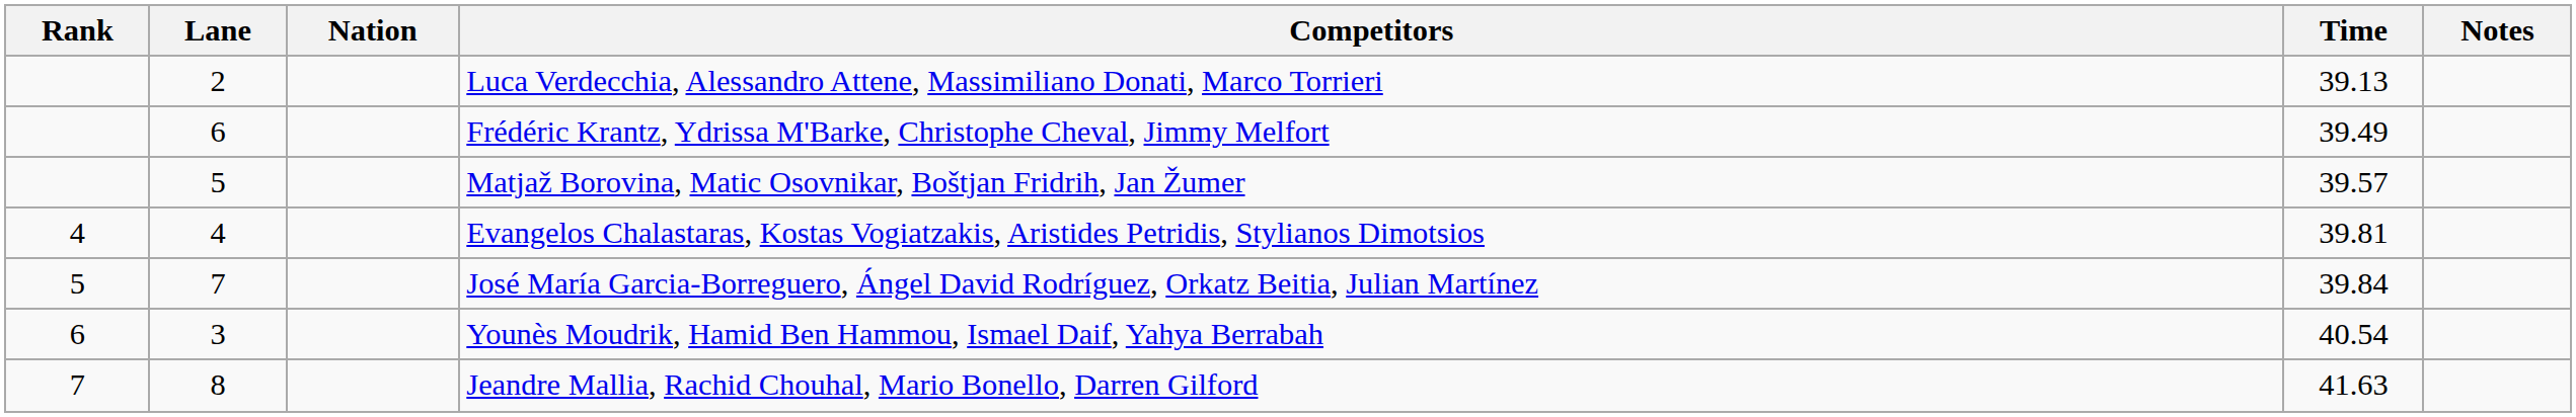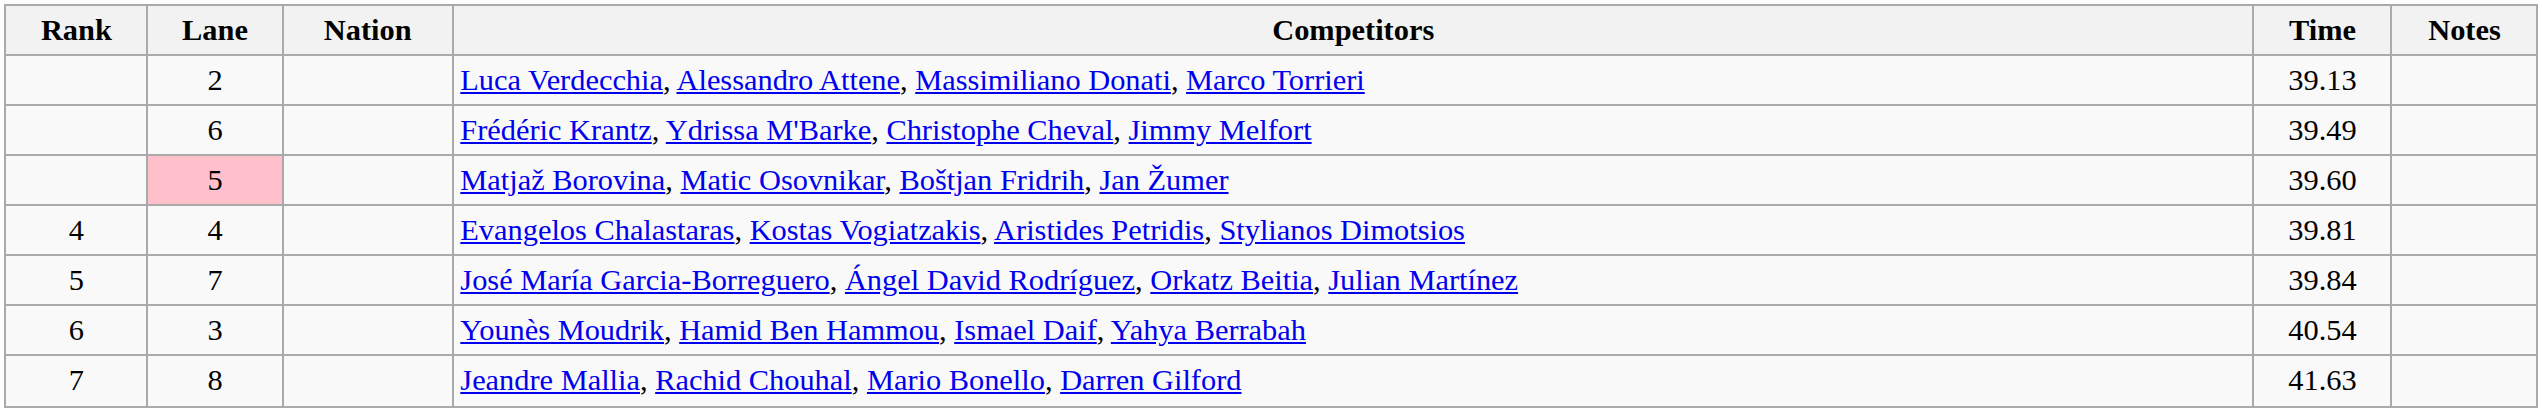 <table class="wikitable sortable" width=80% style="text-align:center; font-size:95%">
 <tr>
 <th>Rank</th>
 <th>Lane</th>
 <th>Nation</th>
 <th>Competitors</th>
 <th>Time</th>
 <th>Notes</th>
 </tr>
 <tr>
 <td></td>
 <td>2</td>
 <td align=left></td>
 <td align=left><a href='#'>Luca Verdecchia</a>, <a href='#'>Alessandro Attene</a>, <a href='#'>Massimiliano Donati</a>, <a href='#'>Marco Torrieri</a></td>
 <td>39.13</td>
 <td></td>
 </tr>
 <tr>
 <td></td>
 <td>6</td>
 <td align=left></td>
 <td align=left><a href='#'>Frédéric Krantz</a>, <a href='#'>Ydrissa M'Barke</a>, <a href='#'>Christophe Cheval</a>, <a href='#'>Jimmy Melfort</a></td>
 <td>39.49</td>
 <td></td>
 </tr>
 <tr>
 <td></td>
-<td>5</td>
+<td style="background: pink;">5</td>
 <td align=left></td>
 <td align=left><a href='#'>Matjaž Borovina</a>, <a href='#'>Matic Osovnikar</a>, <a href='#'>Boštjan Fridrih</a>, <a href='#'>Jan Žumer</a></td>
-<td>39.57</td>
+<td>39.60</td>
 <td></td>
 </tr>
 <tr>
 <td>4</td>
 <td>4</td>
 <td align=left></td>
 <td align=left><a href='#'>Evangelos Chalastaras</a>, <a href='#'>Kostas Vogiatzakis</a>, <a href='#'>Aristides Petridis</a>, <a href='#'>Stylianos Dimotsios</a></td>
 <td>39.81</td>
 <td></td>
 </tr>
 <tr>
 <td>5</td>
 <td>7</td>
 <td align=left></td>
 <td align=left><a href='#'>José María Garcia-Borreguero</a>, <a href='#'>Ángel David Rodríguez</a>, <a href='#'>Orkatz Beitia</a>, <a href='#'>Julian Martínez</a></td>
 <td>39.84</td>
 <td></td>
 </tr>
 <tr>
 <td>6</td>
 <td>3</td>
 <td align=left></td>
 <td align=left><a href='#'>Younès Moudrik</a>, <a href='#'>Hamid Ben Hammou</a>, <a href='#'>Ismael Daif</a>, <a href='#'>Yahya Berrabah</a></td>
 <td>40.54</td>
 <td></td>
 </tr>
 <tr>
 <td>7</td>
 <td>8</td>
 <td align=left></td>
 <td align=left><a href='#'>Jeandre Mallia</a>, <a href='#'>Rachid Chouhal</a>, <a href='#'>Mario Bonello</a>, <a href='#'>Darren Gilford</a></td>
 <td>41.63</td>
 <td></td>
 </tr>
 </table>
